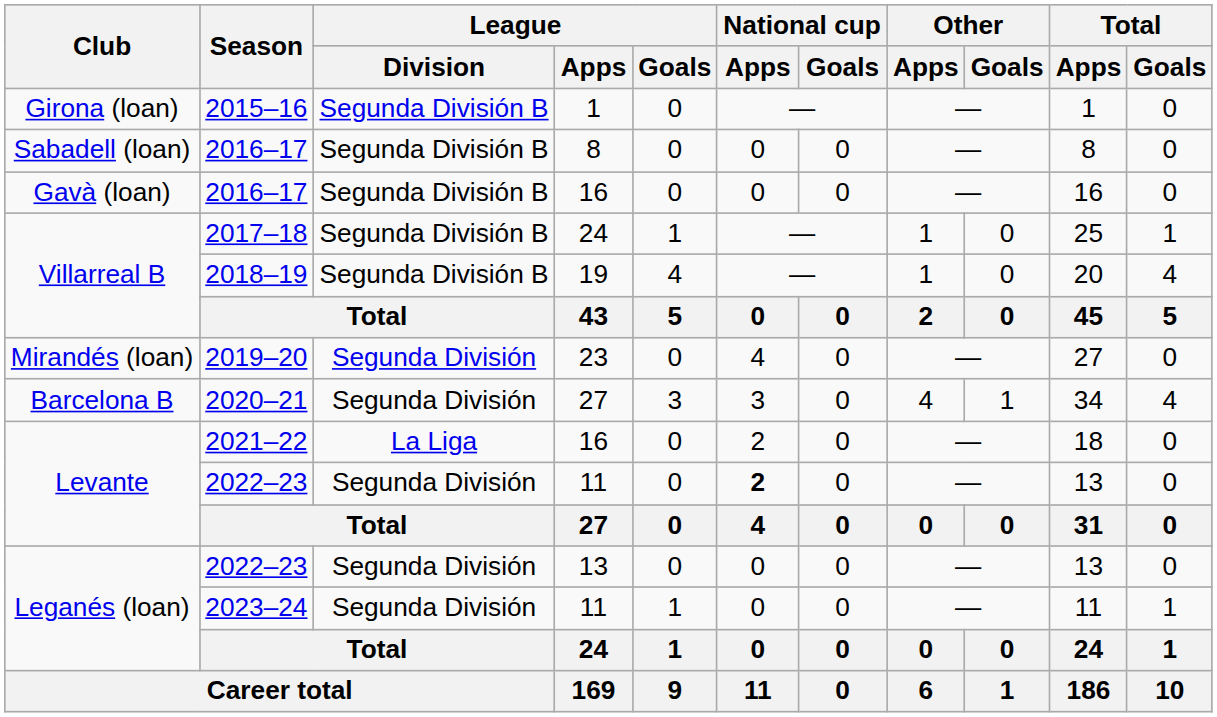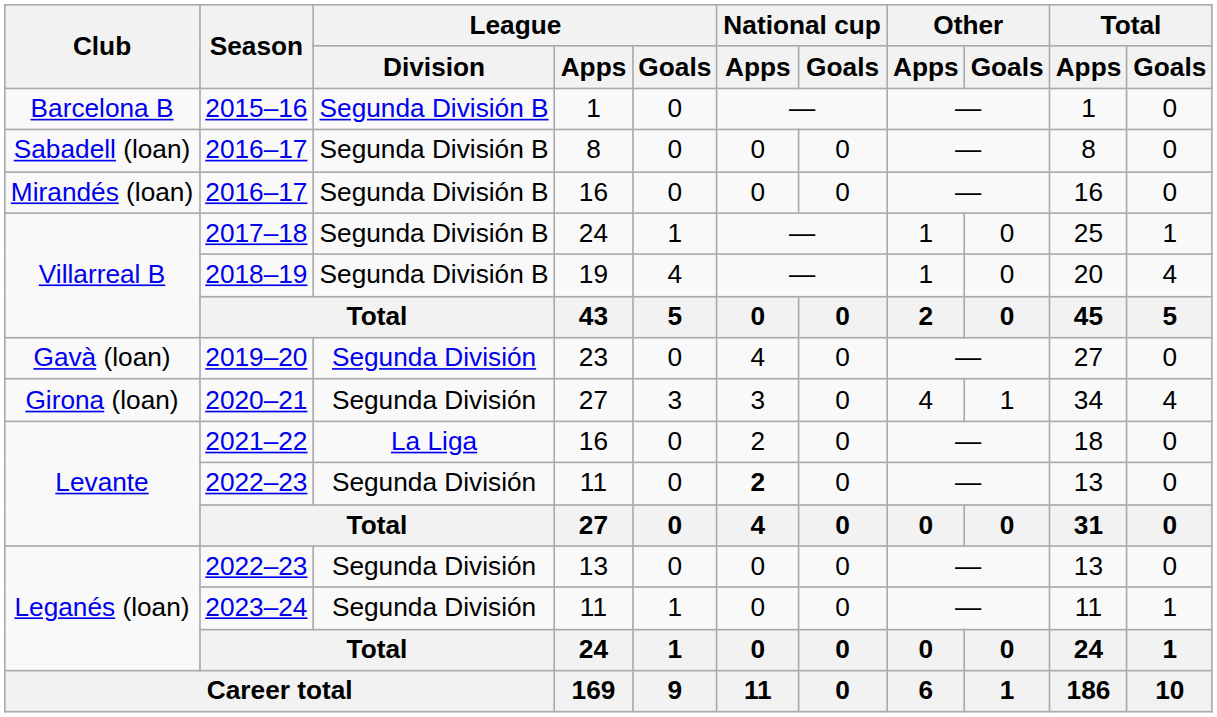 <table class="wikitable" style="text-align:center">
 <tr>
 <th rowspan="2">Club</th>
 <th rowspan="2">Season</th>
 <th colspan="3">League</th>
 <th colspan="2">National cup</th>
 <th colspan="2">Other</th>
 <th colspan="2">Total</th>
 </tr>
 <tr>
 <th>Division</th>
 <th>Apps</th>
 <th>Goals</th>
 <th>Apps</th>
 <th>Goals</th>
 <th>Apps</th>
 <th>Goals</th>
 <th>Apps</th>
 <th>Goals</th>
 </tr>
 <tr>
-<td><a href='#'>Girona</a> (loan)</td>
+<td><a href='#'>Barcelona B</a></td>
 <td><a href='#'>2015–16</a></td>
 <td><a href='#'>Segunda División B</a></td>
 <td>1</td>
 <td>0</td>
 <td colspan="2">—</td>
 <td colspan="2">—</td>
 <td>1</td>
 <td>0</td>
 </tr>
 <tr>
 <td><a href='#'>Sabadell</a> (loan)</td>
 <td><a href='#'>2016–17</a></td>
 <td>Segunda División B</td>
 <td>8</td>
 <td>0</td>
 <td>0</td>
 <td>0</td>
 <td colspan="2">—</td>
 <td>8</td>
 <td>0</td>
 </tr>
 <tr>
-<td><a href='#'>Gavà</a> (loan)</td>
+<td><a href='#'>Mirandés</a> (loan)</td>
 <td><a href='#'>2016–17</a></td>
 <td>Segunda División B</td>
 <td>16</td>
 <td>0</td>
 <td>0</td>
 <td>0</td>
 <td colspan="2">—</td>
 <td>16</td>
 <td>0</td>
 </tr>
 <tr>
 <td rowspan="3"><a href='#'>Villarreal B</a></td>
 <td><a href='#'>2017–18</a></td>
 <td>Segunda División B</td>
 <td>24</td>
 <td>1</td>
 <td colspan="2">—</td>
 <td>1</td>
 <td>0</td>
 <td>25</td>
 <td>1</td>
 </tr>
 <tr>
 <td><a href='#'>2018–19</a></td>
 <td>Segunda División B</td>
 <td>19</td>
 <td>4</td>
 <td colspan="2">—</td>
 <td>1</td>
 <td>0</td>
 <td>20</td>
 <td>4</td>
 </tr>
 <tr>
 <th colspan="2">Total</th>
 <th>43</th>
 <th>5</th>
 <th>0</th>
 <th>0</th>
 <th>2</th>
 <th>0</th>
 <th>45</th>
 <th>5</th>
 </tr>
 <tr>
-<td><a href='#'>Mirandés</a> (loan)</td>
+<td><a href='#'>Gavà</a> (loan)</td>
 <td><a href='#'>2019–20</a></td>
 <td><a href='#'>Segunda División</a></td>
 <td>23</td>
 <td>0</td>
 <td>4</td>
 <td>0</td>
 <td colspan="2">—</td>
 <td>27</td>
 <td>0</td>
 </tr>
 <tr>
-<td><a href='#'>Barcelona B</a></td>
+<td><a href='#'>Girona</a> (loan)</td>
 <td><a href='#'>2020–21</a></td>
 <td>Segunda División</td>
 <td>27</td>
 <td>3</td>
 <td>3</td>
 <td>0</td>
 <td>4</td>
 <td>1</td>
 <td>34</td>
 <td>4</td>
 </tr>
 <tr>
 <td rowspan="3"><a href='#'>Levante</a></td>
 <td><a href='#'>2021–22</a></td>
 <td><a href='#'>La Liga</a></td>
 <td>16</td>
 <td>0</td>
 <td>2</td>
 <td>0</td>
 <td colspan="2">—</td>
 <td>18</td>
 <td>0</td>
 </tr>
 <tr>
 <td><a href='#'>2022–23</a></td>
 <td>Segunda División</td>
 <td>11</td>
 <td>0</td>
 <td><strong>2</strong></td>
 <td>0</td>
 <td colspan="2">—</td>
 <td>13</td>
 <td>0</td>
 </tr>
 <tr>
 <th colspan="2">Total</th>
 <th>27</th>
 <th>0</th>
 <th>4</th>
 <th>0</th>
 <th>0</th>
 <th>0</th>
 <th>31</th>
 <th>0</th>
 </tr>
 <tr>
 <td rowspan="3"><a href='#'>Leganés</a> (loan)</td>
 <td><a href='#'>2022–23</a></td>
 <td>Segunda División</td>
 <td>13</td>
 <td>0</td>
 <td>0</td>
 <td>0</td>
 <td colspan="2">—</td>
 <td>13</td>
 <td>0</td>
 </tr>
 <tr>
 <td><a href='#'>2023–24</a></td>
 <td>Segunda División</td>
 <td>11</td>
 <td>1</td>
 <td>0</td>
 <td>0</td>
 <td colspan="2">—</td>
 <td>11</td>
 <td>1</td>
 </tr>
 <tr>
 <th colspan="2">Total</th>
 <th>24</th>
 <th>1</th>
 <th>0</th>
 <th>0</th>
 <th>0</th>
 <th>0</th>
 <th>24</th>
 <th>1</th>
 </tr>
 <tr>
 <th colspan="3">Career total</th>
 <th>169</th>
 <th>9</th>
 <th>11</th>
 <th>0</th>
 <th>6</th>
 <th>1</th>
 <th>186</th>
 <th>10</th>
 </tr>
 </table>
